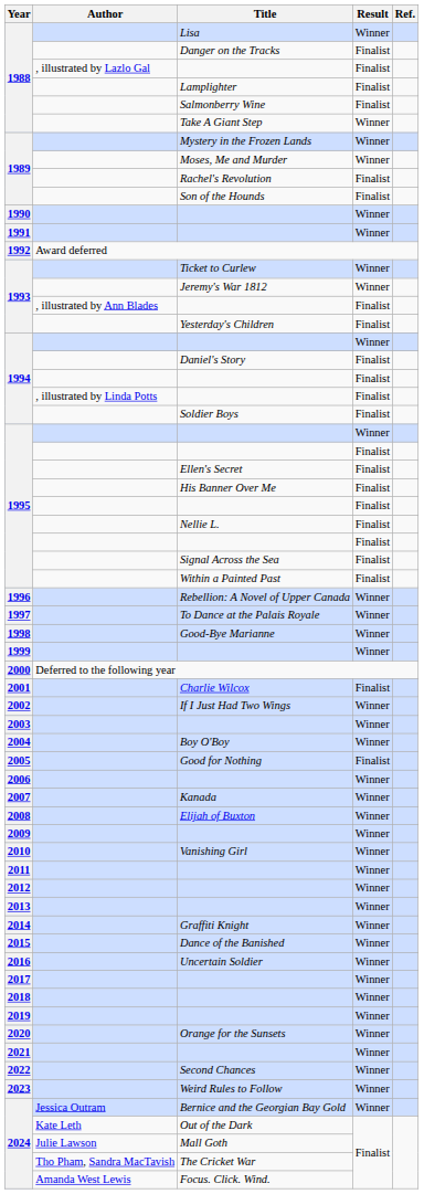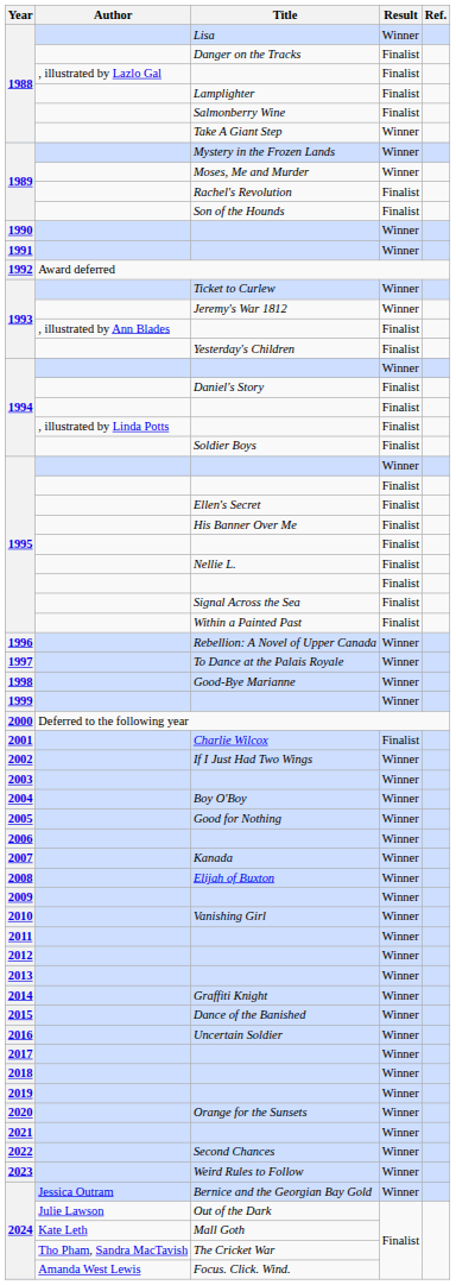 <table class="wikitable sortable mw-collapsible">
 <tr>
 <th>Year</th>
 <th>Author</th>
 <th>Title</th>
 <th>Result</th>
 <th>Ref.</th>
 </tr>
 <tr style=background:#cddeff>
 <th rowspan="6"><a href='#'>1988</a></th>
 <td></td>
 <td><em>Lisa</em></td>
 <td>Winner</td>
 <td></td>
 </tr>
 <tr>
 <td></td>
 <td><em>Danger on the Tracks</em></td>
 <td>Finalist</td>
 <td></td>
 </tr>
 <tr>
 <td>, illustrated by <a href='#'>Lazlo Gal</a></td>
 <td></td>
 <td>Finalist</td>
 <td></td>
 </tr>
 <tr>
 <td></td>
 <td><em>Lamplighter</em></td>
 <td>Finalist</td>
 <td></td>
 </tr>
 <tr>
 <td></td>
 <td><em>Salmonberry Wine</em></td>
 <td>Finalist</td>
 <td></td>
 </tr>
 <tr>
 <td></td>
 <td><em>Take A Giant Step</em></td>
 <td>Winner</td>
 <td></td>
 </tr>
 <tr style=background:#cddeff>
 <th rowspan="4"><a href='#'>1989</a></th>
 <td></td>
 <td><em>Mystery in the Frozen Lands</em></td>
 <td>Winner</td>
 <td rowspan="1"></td>
 </tr>
 <tr>
 <td></td>
 <td><em>Moses, Me and Murder</em></td>
 <td>Winner</td>
 <td></td>
 </tr>
 <tr>
 <td></td>
 <td><em>Rachel's Revolution</em></td>
 <td>Finalist</td>
 <td></td>
 </tr>
 <tr>
 <td></td>
 <td><em>Son of the Hounds</em></td>
 <td>Finalist</td>
 <td></td>
 </tr>
 <tr style=background:#cddeff>
 <th><a href='#'>1990</a></th>
 <td></td>
 <td></td>
 <td>Winner</td>
 <td></td>
 </tr>
 <tr style=background:#cddeff>
 <th><a href='#'>1991</a></th>
 <td></td>
 <td><em></em></td>
 <td>Winner</td>
 <td></td>
 </tr>
 <tr>
 <th><a href='#'>1992</a></th>
 <td colspan="4">Award deferred</td>
 </tr>
 <tr style=background:#cddeff>
 <th rowspan="4"><a href='#'>1993</a></th>
 <td></td>
 <td><em>Ticket to Curlew</em></td>
 <td>Winner</td>
 <td></td>
 </tr>
 <tr>
 <td></td>
 <td><em>Jeremy's War 1812</em></td>
 <td>Winner</td>
 <td></td>
 </tr>
 <tr>
 <td>, illustrated by <a href='#'>Ann Blades</a></td>
 <td></td>
 <td>Finalist</td>
 <td></td>
 </tr>
 <tr>
 <td></td>
 <td><em>Yesterday's Children</em></td>
 <td>Finalist</td>
 <td></td>
 </tr>
 <tr style=background:#cddeff>
 <th rowspan="5"><a href='#'>1994</a></th>
 <td></td>
 <td><em></em></td>
 <td>Winner</td>
 <td></td>
 </tr>
 <tr>
 <td></td>
 <td><em>Daniel's Story</em></td>
 <td>Finalist</td>
 <td></td>
 </tr>
 <tr>
 <td></td>
 <td></td>
 <td>Finalist</td>
 <td></td>
 </tr>
 <tr>
 <td>, illustrated by <a href='#'>Linda Potts</a></td>
 <td></td>
 <td>Finalist</td>
 <td></td>
 </tr>
 <tr>
 <td></td>
 <td><em>Soldier Boys</em></td>
 <td>Finalist</td>
 <td></td>
 </tr>
 <tr style=background:#cddeff>
 <th rowspan="9"><a href='#'>1995</a></th>
 <td></td>
 <td><em></em></td>
 <td>Winner</td>
 <td></td>
 </tr>
 <tr>
 <td></td>
 <td></td>
 <td>Finalist</td>
 <td></td>
 </tr>
 <tr>
 <td></td>
 <td><em>Ellen's Secret</em></td>
 <td>Finalist</td>
 <td></td>
 </tr>
 <tr>
 <td></td>
 <td><em>His Banner Over Me</em></td>
 <td>Finalist</td>
 <td></td>
 </tr>
 <tr>
 <td></td>
 <td></td>
 <td>Finalist</td>
 <td></td>
 </tr>
 <tr>
 <td></td>
 <td><em>Nellie L.</em></td>
 <td>Finalist</td>
 <td></td>
 </tr>
 <tr>
 <td></td>
 <td></td>
 <td>Finalist</td>
 <td></td>
 </tr>
 <tr>
 <td></td>
 <td><em>Signal Across the Sea</em></td>
 <td>Finalist</td>
 <td></td>
 </tr>
 <tr>
 <td></td>
 <td><em>Within a Painted Past</em></td>
 <td>Finalist</td>
 <td></td>
 </tr>
 <tr style=background:#cddeff>
 <th><a href='#'>1996</a></th>
 <td></td>
 <td><em>Rebellion: A Novel of Upper Canada</em></td>
 <td>Winner</td>
 <td></td>
 </tr>
 <tr style=background:#cddeff>
 <th><a href='#'>1997</a></th>
 <td></td>
 <td><em>To Dance at the Palais Royale</em></td>
 <td>Winner</td>
 <td></td>
 </tr>
 <tr style=background:#cddeff>
 <th><a href='#'>1998</a></th>
 <td></td>
 <td><em>Good-Bye Marianne</em></td>
 <td>Winner</td>
 <td></td>
 </tr>
 <tr style=background:#cddeff>
 <th><a href='#'>1999</a></th>
 <td></td>
 <td><em></em></td>
 <td>Winner</td>
 <td></td>
 </tr>
 <tr>
 <th><a href='#'>2000</a></th>
 <td colspan="4">Deferred to the following year</td>
 </tr>
 <tr style=background:#cddeff>
 <th><a href='#'>2001</a></th>
 <td></td>
 <td><em><a href='#'>Charlie Wilcox</a></em></td>
 <td>Finalist</td>
 <td></td>
 </tr>
 <tr style=background:#cddeff>
 <th><a href='#'>2002</a></th>
 <td></td>
 <td><em>If I Just Had Two Wings</em></td>
 <td>Winner</td>
 <td></td>
 </tr>
 <tr style=background:#cddeff>
 <th><a href='#'>2003</a></th>
 <td></td>
 <td><em></em></td>
 <td>Winner</td>
 <td></td>
 </tr>
 <tr style=background:#cddeff>
 <th><a href='#'>2004</a></th>
 <td></td>
 <td><em>Boy O'Boy</em></td>
 <td>Winner</td>
 <td></td>
 </tr>
 <tr style=background:#cddeff>
 <th><a href='#'>2005</a></th>
 <td></td>
 <td><em>Good for Nothing</em></td>
-<td>Finalist</td>
+<td>Winner</td>
 <td></td>
 </tr>
 <tr style=background:#cddeff>
 <th><a href='#'>2006</a></th>
 <td></td>
 <td><em></em></td>
 <td>Winner</td>
 <td></td>
 </tr>
 <tr style=background:#cddeff>
 <th><a href='#'>2007</a></th>
 <td></td>
 <td><em>Kanada</em></td>
 <td>Winner</td>
 <td></td>
 </tr>
 <tr style=background:#cddeff>
 <th><a href='#'>2008</a></th>
 <td></td>
 <td><em><a href='#'>Elijah of Buxton</a></em></td>
 <td>Winner</td>
 <td></td>
 </tr>
 <tr style=background:#cddeff>
 <th><a href='#'>2009</a></th>
 <td></td>
 <td><em></em></td>
 <td>Winner</td>
 <td></td>
 </tr>
 <tr style=background:#cddeff>
 <th><a href='#'>2010</a></th>
 <td></td>
 <td><em>Vanishing Girl</em></td>
 <td>Winner</td>
 <td></td>
 </tr>
 <tr style=background:#cddeff>
 <th><a href='#'>2011</a></th>
 <td></td>
 <td><em></em></td>
 <td>Winner</td>
 <td></td>
 </tr>
 <tr style=background:#cddeff>
 <th><a href='#'>2012</a></th>
 <td></td>
 <td><em></em></td>
 <td>Winner</td>
 <td></td>
 </tr>
 <tr style=background:#cddeff>
 <th><a href='#'>2013</a></th>
 <td></td>
 <td><em></em></td>
 <td>Winner</td>
 <td></td>
 </tr>
 <tr style=background:#cddeff>
 <th><a href='#'>2014</a></th>
 <td></td>
 <td><em>Graffiti Knight</em></td>
 <td>Winner</td>
 <td></td>
 </tr>
 <tr style=background:#cddeff>
 <th><a href='#'>2015</a></th>
 <td></td>
 <td><em>Dance of the Banished</em></td>
 <td>Winner</td>
 <td></td>
 </tr>
 <tr style=background:#cddeff>
 <th><a href='#'>2016</a></th>
 <td></td>
 <td><em>Uncertain Soldier</em></td>
 <td>Winner</td>
 <td></td>
 </tr>
 <tr style=background:#cddeff>
 <th><a href='#'>2017</a></th>
 <td></td>
 <td><em></em></td>
 <td>Winner</td>
 <td></td>
 </tr>
 <tr style=background:#cddeff>
 <th><a href='#'>2018</a></th>
 <td></td>
 <td><em></em></td>
 <td>Winner</td>
 <td></td>
 </tr>
 <tr style=background:#cddeff>
 <th><a href='#'>2019</a></th>
 <td></td>
 <td><em></em></td>
 <td>Winner</td>
 <td></td>
 </tr>
 <tr style=background:#cddeff>
 <th><a href='#'>2020</a></th>
 <td></td>
 <td><em>Orange for the Sunsets</em></td>
 <td>Winner</td>
 <td></td>
 </tr>
 <tr style=background:#cddeff>
 <th><a href='#'>2021</a></th>
 <td></td>
 <td><em></em></td>
 <td>Winner</td>
 <td></td>
 </tr>
 <tr style=background:#cddeff>
 <th><a href='#'>2022</a></th>
 <td></td>
 <td><em>Second Chances</em></td>
 <td>Winner</td>
 <td></td>
 </tr>
 <tr style=background:#cddeff>
 <th><a href='#'>2023</a></th>
 <td></td>
 <td><em>Weird Rules to Follow</em></td>
 <td>Winner</td>
 <td></td>
 </tr>
 <tr style=background:#cddeff>
 <th rowspan=5><a href='#'>2024</a></th>
 <td><a href='#'>Jessica Outram</a></td>
 <td><em>Bernice and the Georgian Bay Gold</em></td>
 <td>Winner</td>
 <td></td>
 </tr>
 <tr>
-<td><a href='#'>Kate Leth</a></td>
+<td><a href='#'>Julie Lawson</a></td>
 <td><em>Out of the Dark</em></td>
 <td rowspan=4>Finalist</td>
 <td rowspan=4></td>
 </tr>
 <tr>
-<td><a href='#'>Julie Lawson</a></td>
+<td><a href='#'>Kate Leth</a></td>
 <td><em>Mall Goth</em></td>
 </tr>
 <tr>
 <td><a href='#'>Tho Pham</a>, <a href='#'>Sandra MacTavish</a></td>
 <td><em>The Cricket War</em></td>
 </tr>
 <tr>
 <td><a href='#'>Amanda West Lewis</a></td>
 <td><em>Focus. Click. Wind.</em></td>
 </tr>
 </table>
